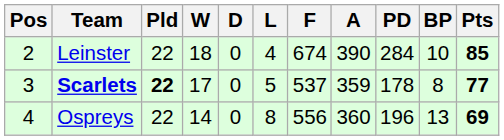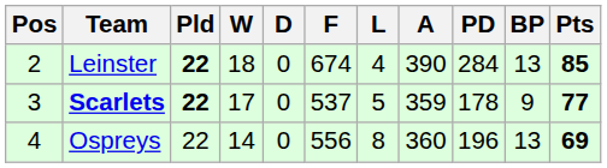 <table class="wikitable" style="text-align:center">
 <tr>
 <th width=30>Pos</th>
 <th>Team</th>
 <th width="20">Pld</th>
 <th width="20">W</th>
 <th width="20">D</th>
+<th width="20">F</th>
 <th width="20">L</th>
-<th width="20">F</th>
 <th width="20">A</th>
 <th width="20">PD</th>
 <th width="20">BP</th>
 <th width="20">Pts</th>
 </tr>
 <tr bgcolor="ddffdd">
 <td>2</td>
 <td align=left> <a href='#'>Leinster</a></td>
-<td>22</td>
+<td><strong>22</strong></td>
 <td>18</td>
 <td>0</td>
+<td>674</td>
 <td>4</td>
-<td>674</td>
 <td>390</td>
 <td>284</td>
-<td>10</td>
+<td>13</td>
 <td><strong>85</strong></td>
 </tr>
 <tr bgcolor="ddffdd">
 <td>3</td>
 <td align=left> <strong><a href='#'>Scarlets</a></strong></td>
 <td><strong>22</strong></td>
 <td>17</td>
 <td>0</td>
+<td>537</td>
 <td>5</td>
-<td>537</td>
 <td>359</td>
 <td>178</td>
-<td>8</td>
+<td>9</td>
 <td><strong>77</strong></td>
 </tr>
 <tr bgcolor="ddffdd">
 <td>4</td>
 <td align=left> <a href='#'>Ospreys</a></td>
 <td>22</td>
 <td>14</td>
 <td>0</td>
+<td>556</td>
 <td>8</td>
-<td>556</td>
 <td>360</td>
 <td>196</td>
 <td>13</td>
 <td><strong>69</strong></td>
 </tr>
 </table>
